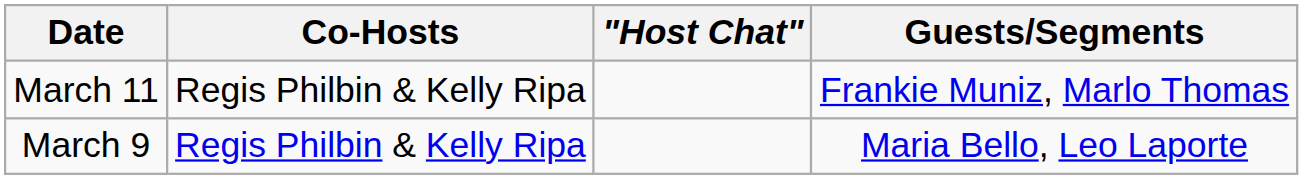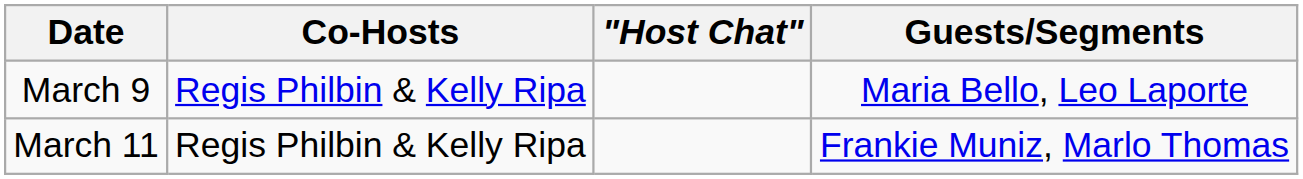 <table class="wikitable sortable" style="text-align:center;">
 <tr>
 <th>Date</th>
 <th>Co-Hosts</th>
 <th><em>"Host Chat"</em></th>
 <th>Guests/Segments</th>
 </tr>
 <tr>
+<td>March 9</td>
+<td><a href='#'>Regis Philbin</a> & <a href='#'>Kelly Ripa</a></td>
+<td></td>
+<td><a href='#'>Maria Bello</a>, <a href='#'>Leo Laporte</a></td>
+</tr>
+<tr>
 <td>March 11</td>
 <td>Regis Philbin & Kelly Ripa</td>
 <td></td>
 <td><a href='#'>Frankie Muniz</a>, <a href='#'>Marlo Thomas</a></td>
 </tr>
-<tr>
-<td>March 9</td>
-<td><a href='#'>Regis Philbin</a> & <a href='#'>Kelly Ripa</a></td>
-<td></td>
-<td><a href='#'>Maria Bello</a>, <a href='#'>Leo Laporte</a></td>
-</tr>
 </table>
